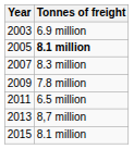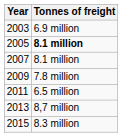 <table class="wikitable sortable">
 <tr>
 <th>Year</th>
 <th>Tonnes of freight</th>
 </tr>
 <tr>
 <td>2003</td>
 <td>6.9 million</td>
 </tr>
 <tr>
 <td>2005</td>
 <td><strong>8.1 million</strong></td>
 </tr>
 <tr>
 <td>2007</td>
-<td>8.3 million</td>
+<td>8.1 million</td>
 </tr>
 <tr>
 <td>2009</td>
 <td>7.8 million</td>
 </tr>
 <tr>
 <td>2011</td>
 <td>6.5 million</td>
 </tr>
 <tr>
 <td>2013</td>
 <td>8,7 million</td>
 </tr>
 <tr>
 <td>2015</td>
-<td>8.1 million</td>
+<td>8.3 million</td>
 </tr>
 </table>
